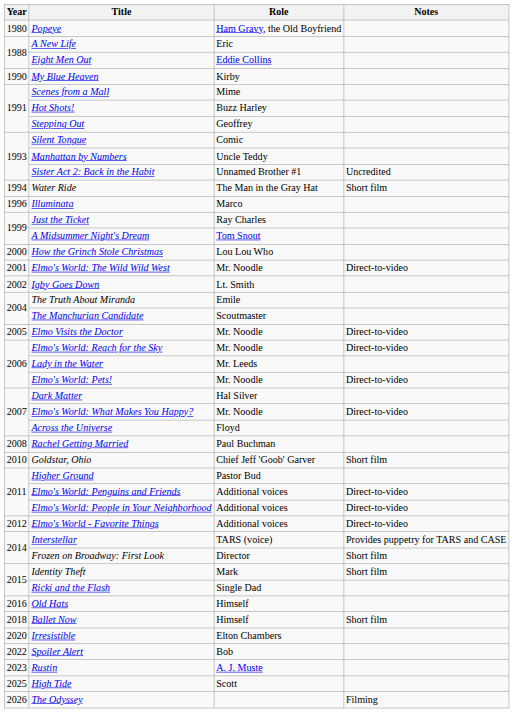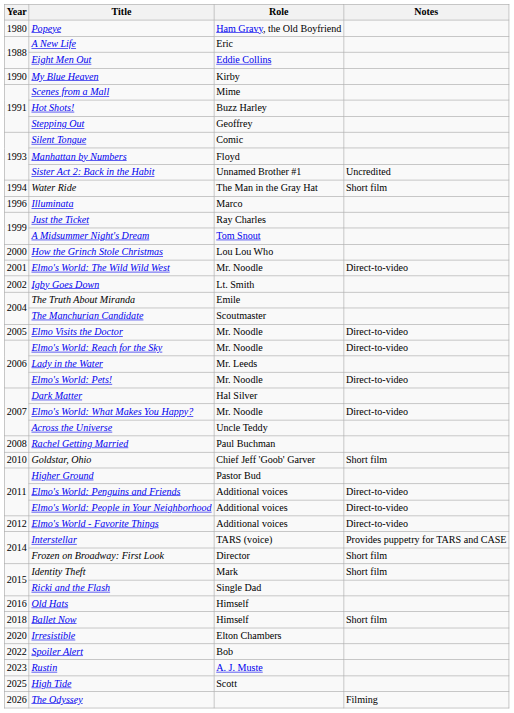 <table class = "wikitable sortable">
 <tr>
 <th>Year</th>
 <th>Title</th>
 <th>Role</th>
 <th>Notes</th>
 </tr>
 <tr>
 <td>1980</td>
 <td><em><a href='#'>Popeye</a></em></td>
 <td><a href='#'>Ham Gravy</a>, the Old Boyfriend</td>
 <td></td>
 </tr>
 <tr>
 <td rowspan="2">1988</td>
 <td><em><a href='#'>A New Life</a></em></td>
 <td>Eric</td>
 <td></td>
 </tr>
 <tr>
 <td><em><a href='#'>Eight Men Out</a></em></td>
 <td><a href='#'>Eddie Collins</a></td>
 <td></td>
 </tr>
 <tr>
 <td>1990</td>
 <td><em><a href='#'>My Blue Heaven</a></em></td>
 <td>Kirby</td>
 <td></td>
 </tr>
 <tr>
 <td rowspan="3">1991</td>
 <td><em><a href='#'>Scenes from a Mall</a></em></td>
 <td>Mime</td>
 <td></td>
 </tr>
 <tr>
 <td><em><a href='#'>Hot Shots!</a></em></td>
 <td>Buzz Harley</td>
 <td></td>
 </tr>
 <tr>
 <td><em><a href='#'>Stepping Out</a></em></td>
 <td>Geoffrey</td>
 <td></td>
 </tr>
 <tr>
 <td rowspan="3">1993</td>
 <td><em><a href='#'>Silent Tongue</a></em></td>
 <td>Comic</td>
 <td></td>
 </tr>
 <tr>
 <td><em><a href='#'>Manhattan by Numbers</a></em></td>
-<td>Uncle Teddy</td>
+<td>Floyd</td>
 <td></td>
 </tr>
 <tr>
 <td><em><a href='#'>Sister Act 2: Back in the Habit</a></em></td>
 <td>Unnamed Brother #1</td>
 <td>Uncredited</td>
 </tr>
 <tr>
 <td>1994</td>
 <td><em>Water Ride</em></td>
 <td>The Man in the Gray Hat</td>
 <td>Short film</td>
 </tr>
 <tr>
 <td>1996</td>
 <td><em><a href='#'>Illuminata</a></em></td>
 <td>Marco</td>
 <td></td>
 </tr>
 <tr>
 <td rowspan="2">1999</td>
 <td><em><a href='#'>Just the Ticket</a></em></td>
 <td>Ray Charles</td>
 <td></td>
 </tr>
 <tr>
 <td><em><a href='#'>A Midsummer Night's Dream</a></em></td>
 <td><a href='#'>Tom Snout</a></td>
 <td></td>
 </tr>
 <tr>
 <td>2000</td>
 <td><em><a href='#'>How the Grinch Stole Christmas</a></em></td>
 <td>Lou Lou Who</td>
 <td></td>
 </tr>
 <tr>
 <td>2001</td>
 <td><em><a href='#'>Elmo's World: The Wild Wild West</a></em></td>
 <td>Mr. Noodle</td>
 <td>Direct-to-video</td>
 </tr>
 <tr>
 <td>2002</td>
 <td><em><a href='#'>Igby Goes Down</a></em></td>
 <td>Lt. Smith</td>
 <td></td>
 </tr>
 <tr>
 <td rowspan="2">2004</td>
 <td><em>The Truth About Miranda</em></td>
 <td>Emile</td>
 <td></td>
 </tr>
 <tr>
 <td><em><a href='#'>The Manchurian Candidate</a></em></td>
 <td>Scoutmaster</td>
 <td></td>
 </tr>
 <tr>
 <td>2005</td>
 <td><em><a href='#'>Elmo Visits the Doctor</a></em></td>
 <td>Mr. Noodle</td>
 <td>Direct-to-video</td>
 </tr>
 <tr>
 <td rowspan="3">2006</td>
 <td><em><a href='#'>Elmo's World: Reach for the Sky</a></em></td>
 <td>Mr. Noodle</td>
 <td>Direct-to-video</td>
 </tr>
 <tr>
 <td><em><a href='#'>Lady in the Water</a></em></td>
 <td>Mr. Leeds</td>
 <td></td>
 </tr>
 <tr>
 <td><em><a href='#'>Elmo's World: Pets!</a></em></td>
 <td>Mr. Noodle</td>
 <td>Direct-to-video</td>
 </tr>
 <tr>
 <td rowspan="3">2007</td>
 <td><em><a href='#'>Dark Matter</a></em></td>
 <td>Hal Silver</td>
 <td></td>
 </tr>
 <tr>
 <td><em><a href='#'>Elmo's World: What Makes You Happy?</a></em></td>
 <td>Mr. Noodle</td>
 <td>Direct-to-video</td>
 </tr>
 <tr>
 <td><em><a href='#'>Across the Universe</a></em></td>
-<td>Floyd</td>
+<td>Uncle Teddy</td>
 <td></td>
 </tr>
 <tr>
 <td>2008</td>
 <td><em><a href='#'>Rachel Getting Married</a></em></td>
 <td>Paul Buchman</td>
 <td></td>
 </tr>
 <tr>
 <td>2010</td>
 <td><em>Goldstar, Ohio</em></td>
 <td>Chief Jeff 'Goob' Garver</td>
 <td>Short film</td>
 </tr>
 <tr>
 <td rowspan="3">2011</td>
 <td><em><a href='#'>Higher Ground</a></em></td>
 <td>Pastor Bud</td>
 <td></td>
 </tr>
 <tr>
 <td><em><a href='#'>Elmo's World: Penguins and Friends</a></em></td>
 <td>Additional voices</td>
 <td>Direct-to-video</td>
 </tr>
 <tr>
 <td><em><a href='#'>Elmo's World: People in Your Neighborhood</a></em></td>
 <td>Additional voices</td>
 <td>Direct-to-video</td>
 </tr>
 <tr>
 <td>2012</td>
 <td><em><a href='#'>Elmo's World - Favorite Things</a></em></td>
 <td>Additional voices</td>
 <td>Direct-to-video</td>
 </tr>
 <tr>
 <td rowspan="2">2014</td>
 <td><em><a href='#'>Interstellar</a></em></td>
 <td>TARS (voice)</td>
 <td>Provides puppetry for TARS and CASE</td>
 </tr>
 <tr>
 <td><em>Frozen on Broadway: First Look</em></td>
 <td>Director</td>
 <td>Short film</td>
 </tr>
 <tr>
 <td rowspan="2">2015</td>
 <td><em>Identity Theft</em></td>
 <td>Mark</td>
 <td>Short film</td>
 </tr>
 <tr>
 <td><em><a href='#'>Ricki and the Flash</a></em></td>
 <td>Single Dad</td>
 <td></td>
 </tr>
 <tr>
 <td>2016</td>
 <td><em><a href='#'>Old Hats</a></em></td>
 <td>Himself</td>
 <td></td>
 </tr>
 <tr>
 <td>2018</td>
 <td><em><a href='#'>Ballet Now</a></em></td>
 <td>Himself</td>
 <td>Short film</td>
 </tr>
 <tr>
 <td>2020</td>
 <td><em><a href='#'>Irresistible</a></em></td>
 <td>Elton Chambers</td>
 <td></td>
 </tr>
 <tr>
 <td>2022</td>
 <td><em><a href='#'>Spoiler Alert</a></em></td>
 <td>Bob</td>
 <td></td>
 </tr>
 <tr>
 <td>2023</td>
 <td><em><a href='#'>Rustin</a></em></td>
 <td><a href='#'>A. J. Muste</a></td>
 <td></td>
 </tr>
 <tr>
 <td>2025</td>
 <td><em><a href='#'>High Tide</a></em></td>
 <td>Scott</td>
 <td></td>
 </tr>
 <tr>
 <td>2026</td>
 <td><em><a href='#'>The Odyssey</a></em></td>
 <td></td>
 <td>Filming</td>
 </tr>
 </table>
